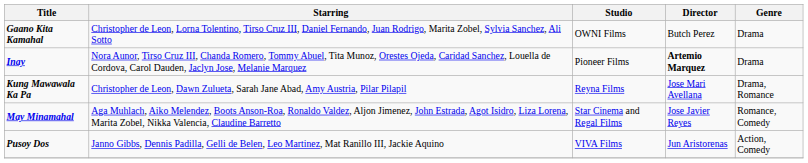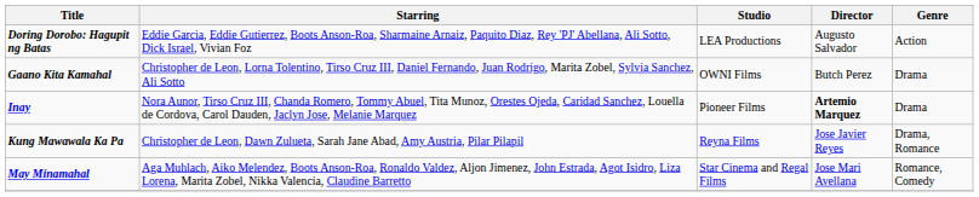 <table class="wikitable" style="font-size:95%">
 <tr>
 <th>Title</th>
 <th>Starring</th>
 <th>Studio</th>
 <th>Director</th>
 <th>Genre</th>
+</tr>
+<tr>
+<td><strong><em>Doring Dorobo: Hagupit ng Batas</em></strong></td>
+<td><a href='#'>Eddie Garcia</a>, <a href='#'>Eddie Gutierrez</a>, <a href='#'>Boots Anson-Roa</a>, <a href='#'>Sharmaine Arnaiz</a>, <a href='#'>Paquito Diaz</a>, <a href='#'>Rey 'PJ' Abellana</a>, <a href='#'>Ali Sotto</a>, <a href='#'>Dick Israel</a>, Vivian Foz</td>
+<td>LEA Productions</td>
+<td>Augusto Salvador</td>
+<td>Action</td>
 </tr>
 <tr>
 <td><strong><em>Gaano Kita Kamahal</em></strong></td>
 <td><a href='#'>Christopher de Leon</a>, <a href='#'>Lorna Tolentino</a>, <a href='#'>Tirso Cruz III</a>, <a href='#'>Daniel Fernando</a>, <a href='#'>Juan Rodrigo</a>, Marita Zobel, <a href='#'>Sylvia Sanchez</a>, <a href='#'>Ali Sotto</a></td>
 <td>OWNI Films</td>
 <td>Butch Perez</td>
 <td>Drama</td>
 </tr>
 <tr>
 <td><strong><em><a href='#'>Inay</a></em></strong></td>
 <td><a href='#'>Nora Aunor</a>, <a href='#'>Tirso Cruz III</a>, <a href='#'>Chanda Romero</a>, <a href='#'>Tommy Abuel</a>, Tita Munoz, <a href='#'>Orestes Ojeda</a>, <a href='#'>Caridad Sanchez</a>, Louella de Cordova, Carol Dauden, <a href='#'>Jaclyn Jose</a>, <a href='#'>Melanie Marquez</a></td>
 <td>Pioneer Films</td>
 <td><strong>Artemio Marquez</strong></td>
 <td>Drama</td>
 </tr>
 <tr>
 <td><strong><em>Kung Mawawala Ka Pa</em></strong></td>
 <td><a href='#'>Christopher de Leon</a>, <a href='#'>Dawn Zulueta</a>, Sarah Jane Abad, <a href='#'>Amy Austria</a>, <a href='#'>Pilar Pilapil</a></td>
 <td><a href='#'>Reyna Films</a></td>
-<td><a href='#'>Jose Mari Avellana</a></td>
+<td><a href='#'>Jose Javier Reyes</a></td>
 <td>Drama, Romance</td>
 </tr>
 <tr>
 <td><strong><em><a href='#'>May Minamahal</a></em></strong></td>
 <td><a href='#'>Aga Muhlach</a>, <a href='#'>Aiko Melendez</a>, <a href='#'>Boots Anson-Roa</a>, <a href='#'>Ronaldo Valdez</a>, Aljon Jimenez, <a href='#'>John Estrada</a>, <a href='#'>Agot Isidro</a>, <a href='#'>Liza Lorena</a>, Marita Zobel, Nikka Valencia, <a href='#'>Claudine Barretto</a></td>
 <td><a href='#'>Star Cinema</a> and <a href='#'>Regal Films</a></td>
-<td><a href='#'>Jose Javier Reyes</a></td>
+<td><a href='#'>Jose Mari Avellana</a></td>
 <td>Romance, Comedy</td>
-</tr>
-<tr>
-<td><strong><em>Pusoy Dos</em></strong></td>
-<td><a href='#'>Janno Gibbs</a>, <a href='#'>Dennis Padilla</a>, <a href='#'>Gelli de Belen</a>, <a href='#'>Leo Martinez</a>, Mat Ranillo III, Jackie Aquino</td>
-<td><a href='#'>VIVA Films</a></td>
-<td><a href='#'>Jun Aristorenas</a></td>
-<td>Action, Comedy</td>
 </tr>
 <tr>
 </tr>
 </table>
